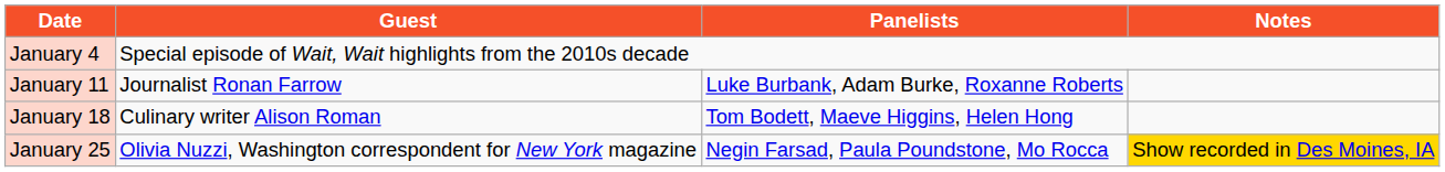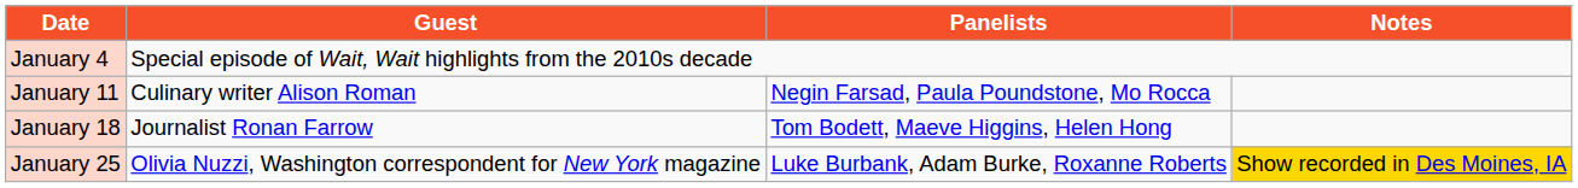 <table class="wikitable">
 <tr>
 <th style="background:#F55029;color:#FFFFFF;">Date</th>
 <th style="background:#F55029;color:#FFFFFF;">Guest</th>
 <th style="background:#F55029;color:#FFFFFF;">Panelists</th>
 <th style="background:#F55029;color:#FFFFFF;">Notes</th>
 </tr>
 <tr>
 <td style="background:#FDD6CC;color:#000000;">January 4</td>
 <td colspan="3">Special episode of <em>Wait, Wait</em> highlights from the 2010s decade</td>
 </tr>
 <tr>
 <td style="background:#FDD6CC;color:#000000;">January 11</td>
-<td>Journalist <a href='#'>Ronan Farrow</a></td>
-<td><a href='#'>Luke Burbank</a>, Adam Burke, <a href='#'>Roxanne Roberts</a></td>
+<td>Culinary writer <a href='#'>Alison Roman</a></td>
+<td><a href='#'>Negin Farsad</a>, <a href='#'>Paula Poundstone</a>, <a href='#'>Mo Rocca</a></td>
 <td></td>
 </tr>
 <tr>
 <td style="background:#FDD6CC;color:#000000;">January 18</td>
-<td>Culinary writer <a href='#'>Alison Roman</a></td>
+<td>Journalist <a href='#'>Ronan Farrow</a></td>
 <td><a href='#'>Tom Bodett</a>, <a href='#'>Maeve Higgins</a>, <a href='#'>Helen Hong</a></td>
 <td></td>
 </tr>
 <tr>
 <td style="background:#FDD6CC;color:#000000;">January 25</td>
 <td><a href='#'>Olivia Nuzzi</a>, Washington correspondent for <em><a href='#'>New York</a></em> magazine</td>
-<td><a href='#'>Negin Farsad</a>, <a href='#'>Paula Poundstone</a>, <a href='#'>Mo Rocca</a></td>
+<td><a href='#'>Luke Burbank</a>, Adam Burke, <a href='#'>Roxanne Roberts</a></td>
 <td style="background: gold;">Show recorded in <a href='#'>Des Moines, IA</a> </td>
 </tr>
 </table>
